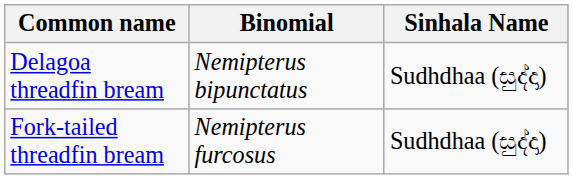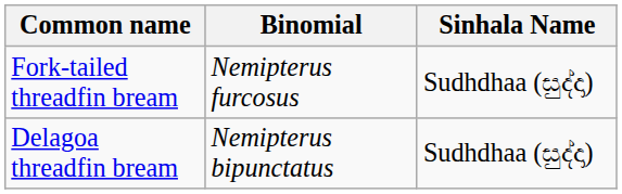 <table width=60% class="wikitable">
 <tr>
 <th width=20%>Common name</th>
 <th width=20%>Binomial</th>
 <th width=20%>Sinhala Name</th>
 </tr>
 <tr>
+<td><a href='#'>Fork-tailed threadfin bream</a><br></td>
+<td><em>Nemipterus furcosus</em></td>
+<td>Sudhdhaa (සුද්දා)</td>
+</tr>
+<tr>
 <td><a href='#'>Delagoa threadfin bream</a><br></td>
 <td><em>Nemipterus bipunctatus</em></td>
 <td>Sudhdhaa (සුද්දා)</td>
 </tr>
-<tr>
-<td><a href='#'>Fork-tailed threadfin bream</a><br></td>
-<td><em>Nemipterus furcosus</em></td>
-<td>Sudhdhaa (සුද්දා)</td>
-</tr>
 </table>
